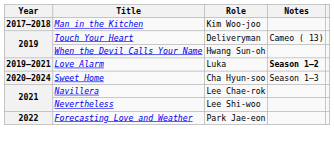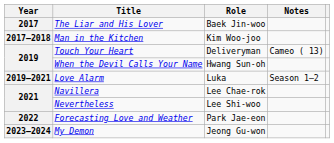 <table class="wikitable plainrowheaders sortable">
 <tr>
 <th scope="col">Year</th>
 <th scope="col">Title</th>
 <th scope="col">Role</th>
 <th scope="col" class="unsortable">Notes</th>
 <th scope="col" class="unsortable"></th>
+</tr>
+<tr>
+<th scope="row">2017</th>
+<td><em><a href='#'>The Liar and His Lover</a></em></td>
+<td>Baek Jin-woo</td>
+<td></td>
+<td style="text-align:center"></td>
 </tr>
 <tr>
 <th scope="row">2017–2018</th>
 <td><em><a href='#'>Man in the Kitchen</a></em></td>
 <td>Kim Woo-joo</td>
 <td></td>
 <td style="text-align:center"></td>
 </tr>
 <tr>
 <th scope="row" rowspan="2">2019</th>
 <td><em><a href='#'>Touch Your Heart</a></em></td>
 <td>Deliveryman</td>
 <td>Cameo ( 13)</td>
 <td style="text-align:center"></td>
 </tr>
 <tr>
 <td><em><a href='#'>When the Devil Calls Your Name</a></em></td>
 <td>Hwang Sun-oh</td>
 <td></td>
 <td style="text-align:center"></td>
 </tr>
 <tr>
 <th scope="row">2019–2021</th>
 <td><em><a href='#'>Love Alarm</a></em></td>
 <td>Luka</td>
-<td><strong>Season 1–2</strong></td>
-<td style="text-align:center"></td>
-</tr>
-<tr>
-<th scope="row">2020–2024</th>
-<td><em><a href='#'>Sweet Home</a></em></td>
-<td>Cha Hyun-soo</td>
-<td>Season 1–3</td>
+<td>Season 1–2</td>
 <td style="text-align:center"></td>
 </tr>
 <tr>
 <th scope="row" rowspan="2">2021</th>
 <td><em><a href='#'>Navillera</a></em></td>
 <td>Lee Chae-rok</td>
 <td></td>
 <td style="text-align:center"></td>
 </tr>
 <tr>
 <td><em><a href='#'>Nevertheless</a></em></td>
 <td>Lee Shi-woo</td>
 <td></td>
 <td style="text-align:center"></td>
 </tr>
 <tr>
 <th scope="row">2022</th>
 <td><em><a href='#'>Forecasting Love and Weather</a></em></td>
 <td>Park Jae-eon</td>
 <td></td>
 <td style="text-align:center"></td>
 </tr>
+<tr>
+<th scope="row">2023–2024</th>
+<td><em><a href='#'>My Demon</a></em></td>
+<td>Jeong Gu-won</td>
+<td></td>
+<td style="text-align:center"></td>
+</tr>
 </table>
